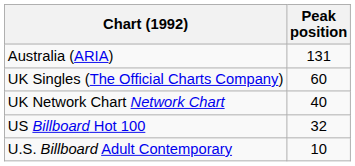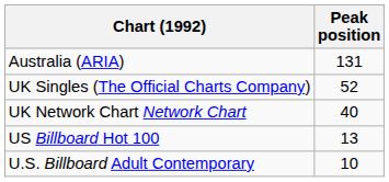 <table class="wikitable sortable">
 <tr>
 <th>Chart (1992)</th>
 <th>Peak<br>position</th>
 </tr>
 <tr>
 <td>Australia (<a href='#'>ARIA</a>)</td>
 <td align="center">131</td>
 </tr>
 <tr>
 <td>UK Singles (<a href='#'>The Official Charts Company</a>)</td>
-<td align="center">60</td>
+<td align="center">52</td>
 </tr>
 <tr>
 <td>UK Network Chart <a href='#'><em>Network Chart</em></a></td>
 <td align="center">40</td>
 </tr>
 <tr>
 <td>US <a href='#'><em>Billboard</em> Hot 100</a></td>
-<td align="center">32</td>
+<td align="center">13</td>
 </tr>
 <tr>
 <td align="left">U.S. <em>Billboard</em> <a href='#'>Adult Contemporary</a></td>
 <td align="center">10</td>
 </tr>
 </table>
